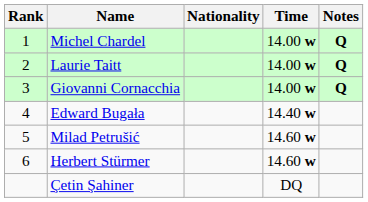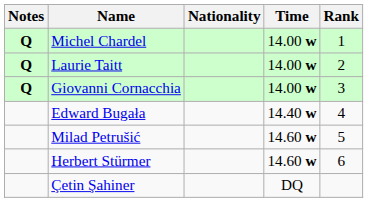 <table class="wikitable sortable" style="text-align:center">
 <tr>
-<th>Rank</th>
+<th>Notes</th>
 <th>Name</th>
 <th>Nationality</th>
 <th>Time</th>
-<th>Notes</th>
+<th>Rank</th>
 </tr>
 <tr bgcolor=ccffcc>
-<td>1</td>
+<td><strong>Q</strong></td>
 <td align=left><a href='#'>Michel Chardel</a></td>
 <td align=left></td>
 <td>14.00 <strong>w</strong></td>
-<td><strong>Q</strong></td>
+<td>1</td>
 </tr>
 <tr bgcolor=ccffcc>
-<td>2</td>
+<td><strong>Q</strong></td>
 <td align=left><a href='#'>Laurie Taitt</a></td>
 <td align=left></td>
 <td>14.00 <strong>w</strong></td>
-<td><strong>Q</strong></td>
+<td>2</td>
 </tr>
 <tr bgcolor=ccffcc>
-<td>3</td>
+<td><strong>Q</strong></td>
 <td align=left><a href='#'>Giovanni Cornacchia</a></td>
 <td align=left></td>
 <td>14.00 <strong>w</strong></td>
-<td><strong>Q</strong></td>
+<td>3</td>
 </tr>
 <tr>
-<td>4</td>
+<td></td>
 <td align=left><a href='#'>Edward Bugała</a></td>
 <td align=left></td>
 <td>14.40 <strong>w</strong></td>
-<td></td>
+<td>4</td>
 </tr>
 <tr>
-<td>5</td>
+<td></td>
 <td align=left><a href='#'>Milad Petrušić</a></td>
 <td align=left></td>
 <td>14.60 <strong>w</strong></td>
-<td></td>
+<td>5</td>
 </tr>
 <tr>
-<td>6</td>
+<td></td>
 <td align=left><a href='#'>Herbert Stürmer</a></td>
 <td align=left></td>
 <td>14.60 <strong>w</strong></td>
-<td></td>
+<td>6</td>
 </tr>
 <tr>
 <td></td>
 <td align=left><a href='#'>Çetin Şahiner</a></td>
 <td align=left></td>
 <td>DQ</td>
 <td></td>
 </tr>
 </table>
